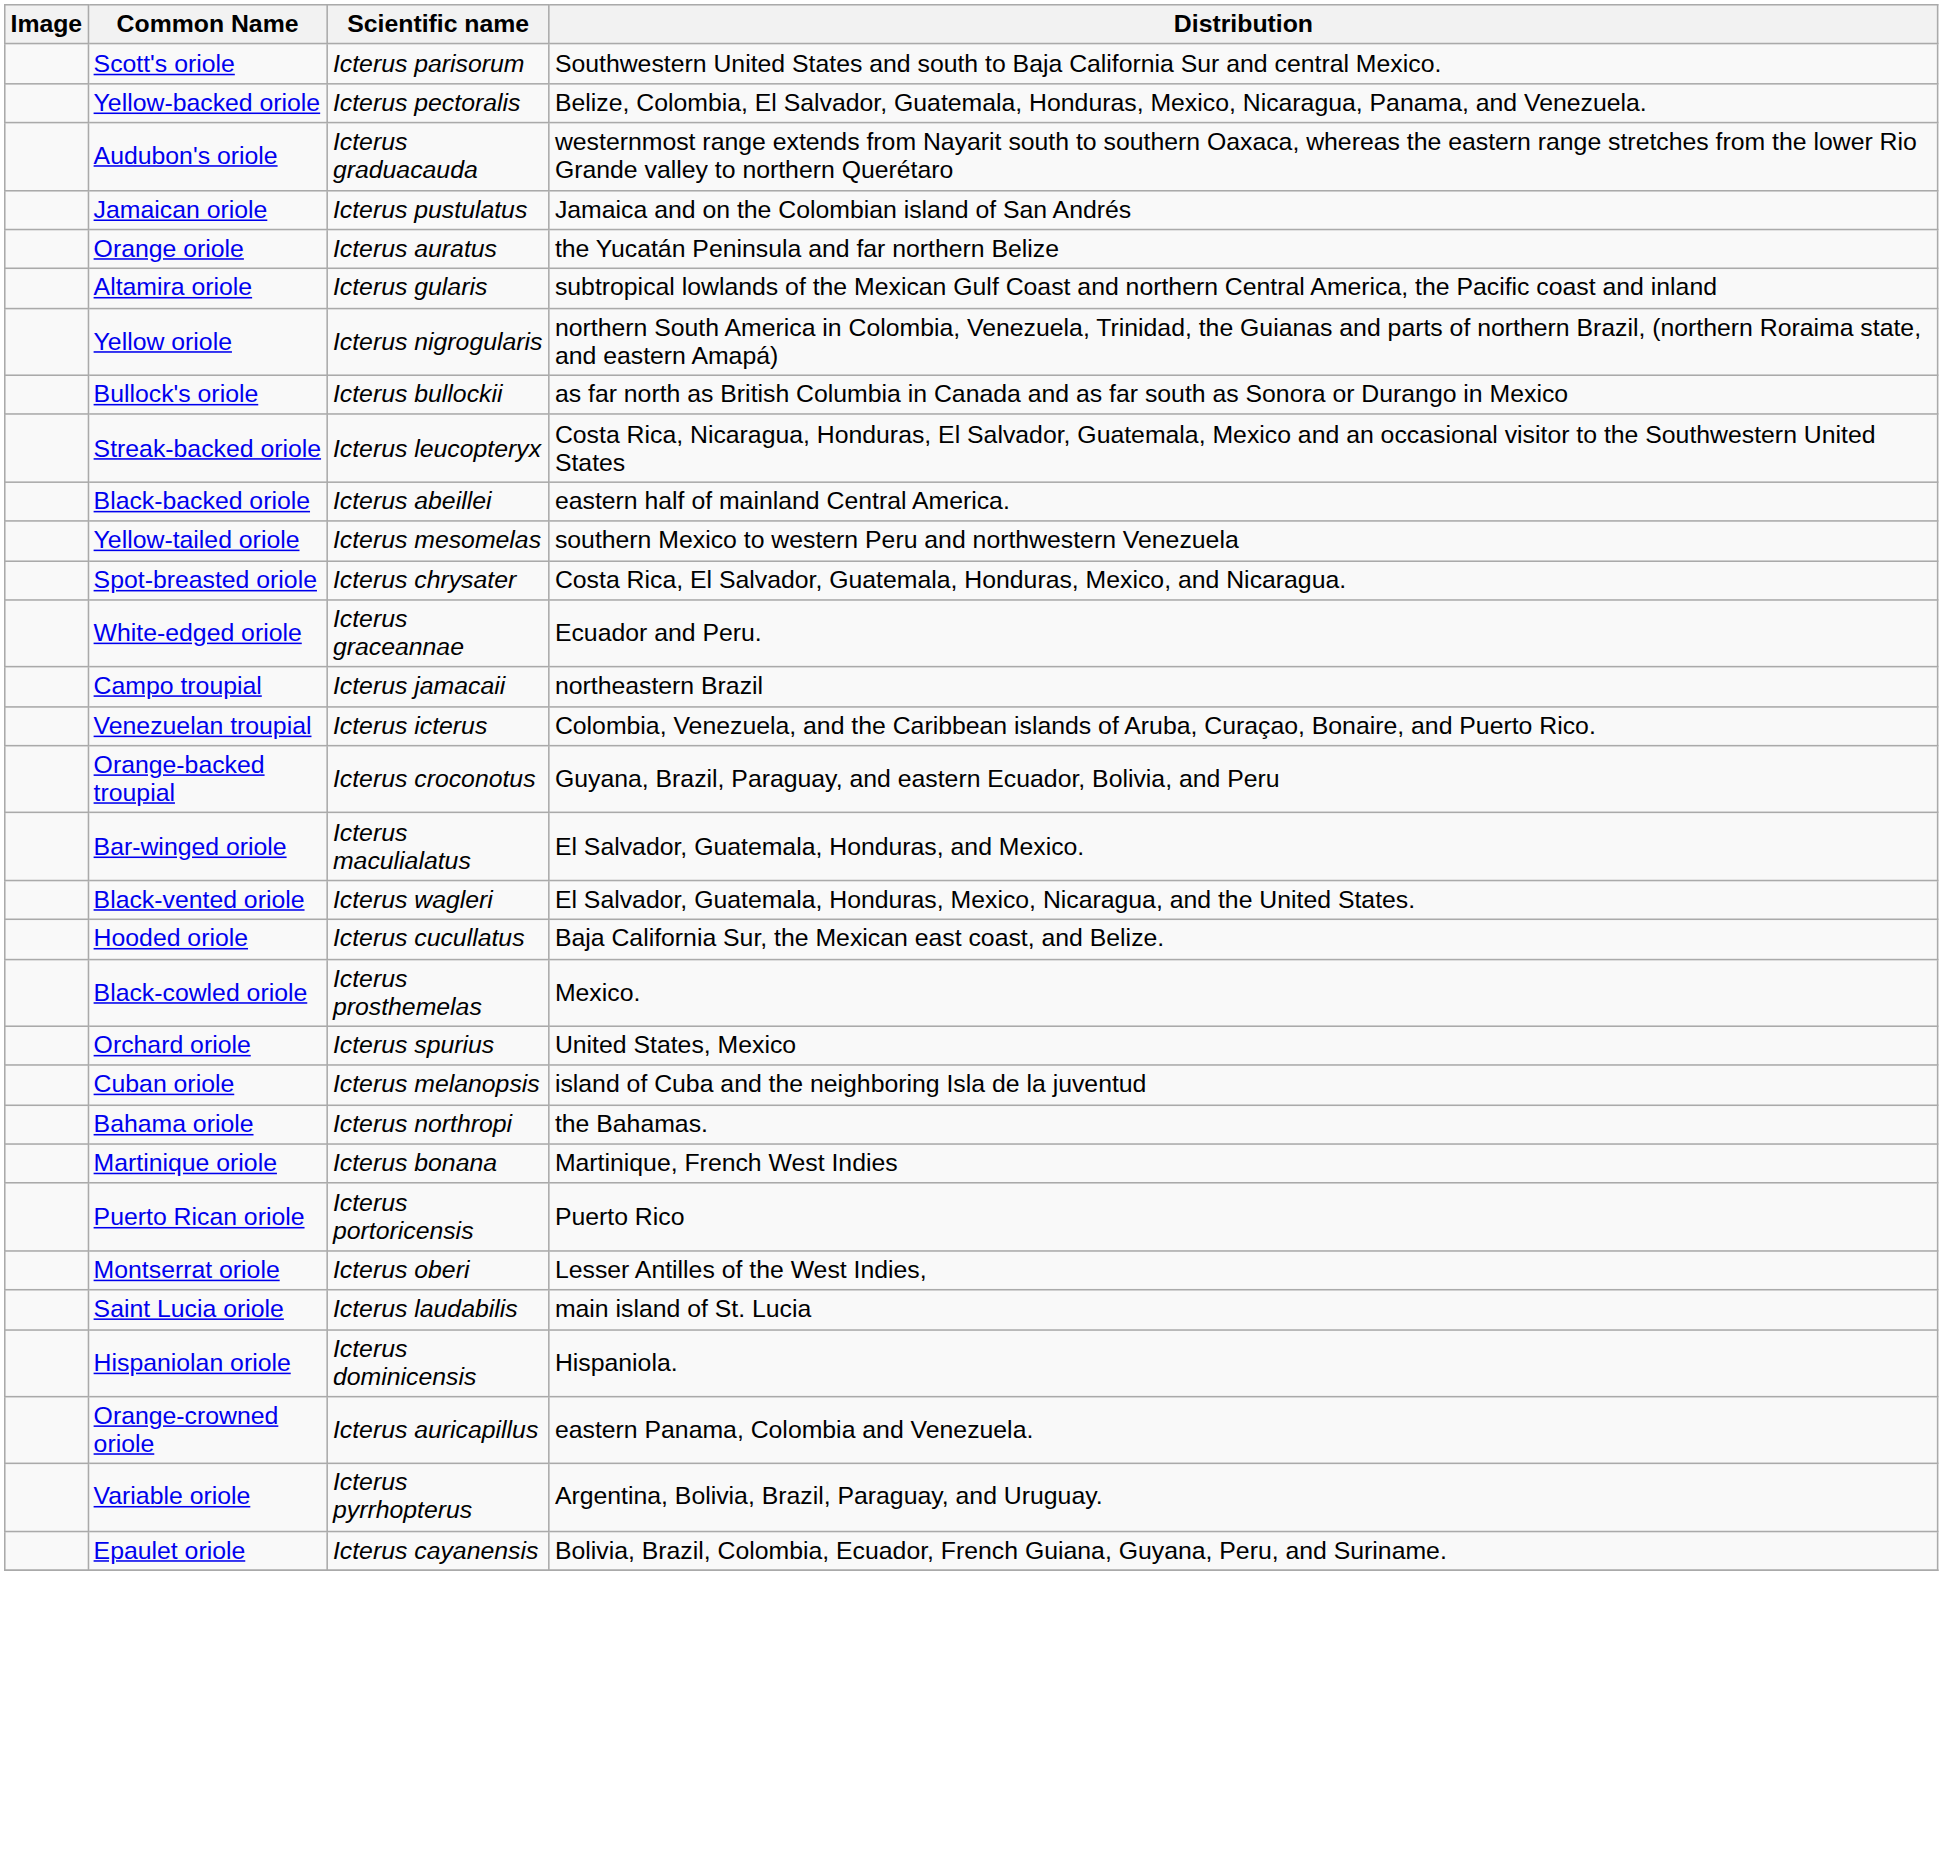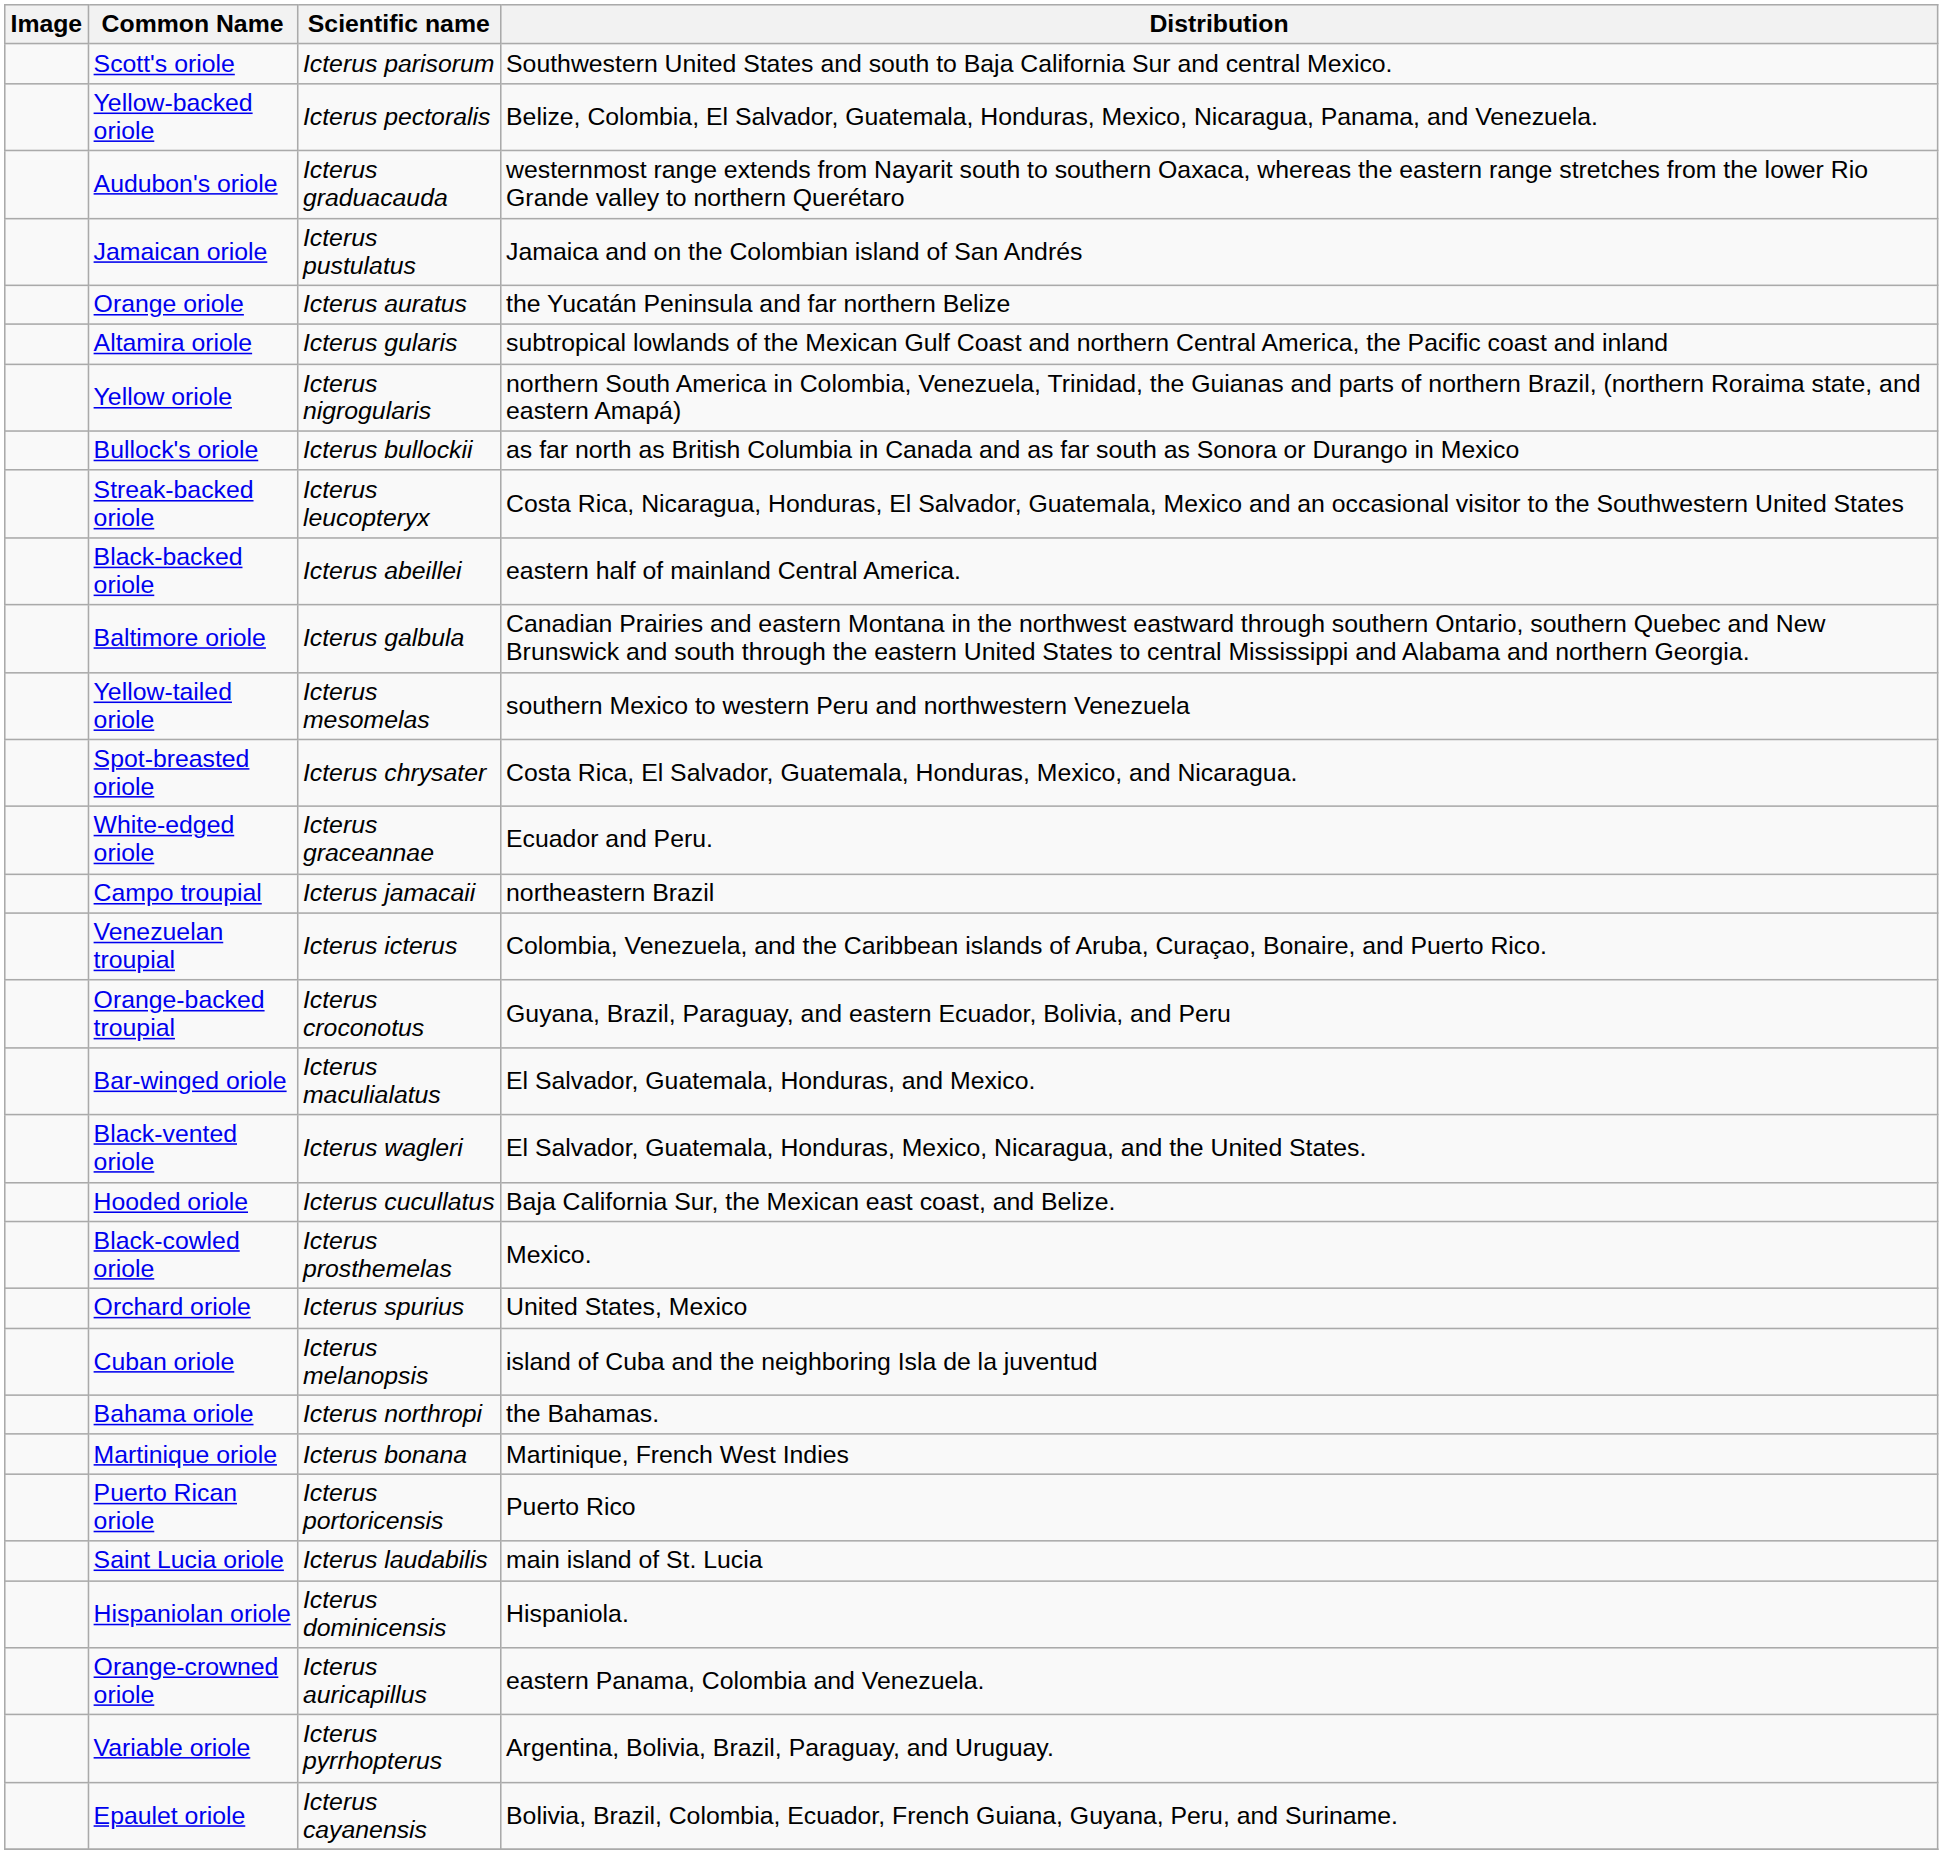 <table class="wikitable">
 <tr>
 <th>Image</th>
 <th>Common Name</th>
 <th>Scientific name</th>
 <th>Distribution</th>
 </tr>
 <tr>
 <td></td>
 <td><a href='#'>Scott's oriole</a></td>
 <td><em>Icterus parisorum</em></td>
 <td>Southwestern United States and south to Baja California Sur and central Mexico.</td>
 </tr>
 <tr>
 <td></td>
 <td><a href='#'>Yellow-backed oriole</a></td>
 <td><em>Icterus pectoralis</em></td>
 <td>Belize, Colombia, El Salvador, Guatemala, Honduras, Mexico, Nicaragua, Panama, and Venezuela.</td>
 </tr>
 <tr>
 <td></td>
 <td><a href='#'>Audubon's oriole</a></td>
 <td><em>Icterus graduacauda</em></td>
 <td>westernmost range extends from Nayarit south to southern Oaxaca, whereas the eastern range stretches from the lower Rio Grande valley to northern Querétaro</td>
 </tr>
 <tr>
 <td></td>
 <td><a href='#'>Jamaican oriole</a></td>
 <td><em>Icterus pustulatus</em></td>
 <td>Jamaica and on the Colombian island of San Andrés</td>
 </tr>
 <tr>
 <td></td>
 <td><a href='#'>Orange oriole</a></td>
 <td><em>Icterus auratus</em></td>
 <td>the Yucatán Peninsula and far northern Belize</td>
 </tr>
 <tr>
 <td></td>
 <td><a href='#'>Altamira oriole</a></td>
 <td><em>Icterus gularis</em></td>
 <td>subtropical lowlands of the Mexican Gulf Coast and northern Central America, the Pacific coast and inland</td>
 </tr>
 <tr>
 <td></td>
 <td><a href='#'>Yellow oriole</a></td>
 <td><em>Icterus nigrogularis</em></td>
 <td>northern South America in Colombia, Venezuela, Trinidad, the Guianas and parts of northern Brazil, (northern Roraima state, and eastern Amapá)</td>
 </tr>
 <tr>
 <td></td>
 <td><a href='#'>Bullock's oriole</a></td>
 <td><em>Icterus bullockii</em></td>
 <td>as far north as British Columbia in Canada and as far south as Sonora or Durango in Mexico</td>
 </tr>
 <tr>
 <td></td>
 <td><a href='#'>Streak-backed oriole</a></td>
 <td><em>Icterus leucopteryx</em></td>
 <td>Costa Rica, Nicaragua, Honduras, El Salvador, Guatemala, Mexico and an occasional visitor to the Southwestern United States</td>
 </tr>
 <tr>
 <td></td>
 <td><a href='#'>Black-backed oriole</a></td>
 <td><em>Icterus abeillei</em></td>
 <td>eastern half of mainland Central America.</td>
+</tr>
+<tr>
+<td></td>
+<td><a href='#'>Baltimore oriole</a></td>
+<td><em>Icterus galbula</em></td>
+<td>Canadian Prairies and eastern Montana in the northwest eastward through southern Ontario, southern Quebec and New Brunswick and south through the eastern United States to central Mississippi and Alabama and northern Georgia.</td>
 </tr>
 <tr>
 <td></td>
 <td><a href='#'>Yellow-tailed oriole</a></td>
 <td><em>Icterus mesomelas</em></td>
 <td>southern Mexico to western Peru and northwestern Venezuela</td>
 </tr>
 <tr>
 <td></td>
 <td><a href='#'>Spot-breasted oriole</a></td>
 <td><em>Icterus chrysater</em></td>
 <td>Costa Rica, El Salvador, Guatemala, Honduras, Mexico, and Nicaragua.</td>
 </tr>
 <tr>
 <td></td>
 <td><a href='#'>White-edged oriole</a></td>
 <td><em>Icterus graceannae</em></td>
 <td>Ecuador and Peru.</td>
 </tr>
 <tr>
 <td></td>
 <td><a href='#'>Campo troupial</a></td>
 <td><em>Icterus jamacaii</em></td>
 <td>northeastern Brazil</td>
 </tr>
 <tr>
 <td></td>
 <td><a href='#'>Venezuelan troupial</a></td>
 <td><em>Icterus icterus</em></td>
 <td>Colombia, Venezuela, and the Caribbean islands of Aruba, Curaçao, Bonaire, and Puerto Rico.</td>
 </tr>
 <tr>
 <td></td>
 <td><a href='#'>Orange-backed troupial</a></td>
 <td><em>Icterus croconotus</em></td>
 <td>Guyana, Brazil, Paraguay, and eastern Ecuador, Bolivia, and Peru</td>
 </tr>
 <tr>
 <td></td>
 <td><a href='#'>Bar-winged oriole</a></td>
 <td><em>Icterus maculialatus</em></td>
 <td>El Salvador, Guatemala, Honduras, and Mexico.</td>
 </tr>
 <tr>
 <td></td>
 <td><a href='#'>Black-vented oriole</a></td>
 <td><em>Icterus wagleri</em></td>
 <td>El Salvador, Guatemala, Honduras, Mexico, Nicaragua, and the United States.</td>
 </tr>
 <tr>
 <td></td>
 <td><a href='#'>Hooded oriole</a></td>
 <td><em>Icterus cucullatus</em></td>
 <td>Baja California Sur, the Mexican east coast, and Belize.</td>
 </tr>
 <tr>
 <td></td>
 <td><a href='#'>Black-cowled oriole</a></td>
 <td><em>Icterus prosthemelas</em></td>
 <td>Mexico.</td>
 </tr>
 <tr>
 <td></td>
 <td><a href='#'>Orchard oriole</a></td>
 <td><em>Icterus spurius</em></td>
 <td>United States, Mexico</td>
 </tr>
 <tr>
 <td></td>
 <td><a href='#'>Cuban oriole</a></td>
 <td><em>Icterus melanopsis</em></td>
 <td>island of Cuba and the neighboring Isla de la juventud</td>
 </tr>
 <tr>
 <td></td>
 <td><a href='#'>Bahama oriole</a></td>
 <td><em>Icterus northropi</em></td>
 <td>the Bahamas.</td>
 </tr>
 <tr>
 <td></td>
 <td><a href='#'>Martinique oriole</a></td>
 <td><em>Icterus bonana</em></td>
 <td>Martinique, French West Indies</td>
 </tr>
 <tr>
 <td></td>
 <td><a href='#'>Puerto Rican oriole</a></td>
 <td><em>Icterus portoricensis</em></td>
 <td>Puerto Rico</td>
 </tr>
 <tr>
 <td></td>
-<td><a href='#'>Montserrat oriole</a></td>
-<td><em>Icterus oberi</em></td>
-<td>Lesser Antilles of the West Indies,</td>
-</tr>
-<tr>
-<td></td>
 <td><a href='#'>Saint Lucia oriole</a></td>
 <td><em>Icterus laudabilis</em></td>
 <td>main island of St. Lucia</td>
 </tr>
 <tr>
 <td></td>
 <td><a href='#'>Hispaniolan oriole</a></td>
 <td><em>Icterus dominicensis</em></td>
 <td>Hispaniola.</td>
 </tr>
 <tr>
 <td></td>
 <td><a href='#'>Orange-crowned oriole</a></td>
 <td><em>Icterus auricapillus</em></td>
 <td>eastern Panama, Colombia and Venezuela.</td>
 </tr>
 <tr>
 <td></td>
 <td><a href='#'>Variable oriole</a></td>
 <td><em>Icterus pyrrhopterus</em></td>
 <td>Argentina, Bolivia, Brazil, Paraguay, and Uruguay.</td>
 </tr>
 <tr>
 <td></td>
 <td><a href='#'>Epaulet oriole</a></td>
 <td><em>Icterus cayanensis</em></td>
 <td>Bolivia, Brazil, Colombia, Ecuador, French Guiana, Guyana, Peru, and Suriname.</td>
 </tr>
 <tr>
 </tr>
 </table>
